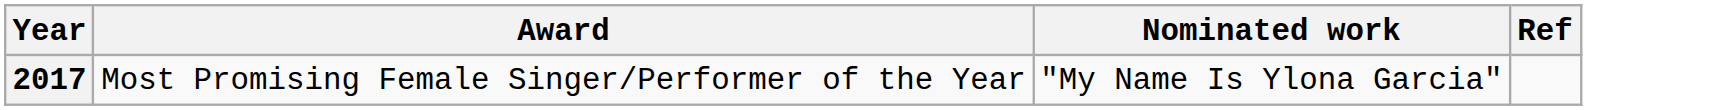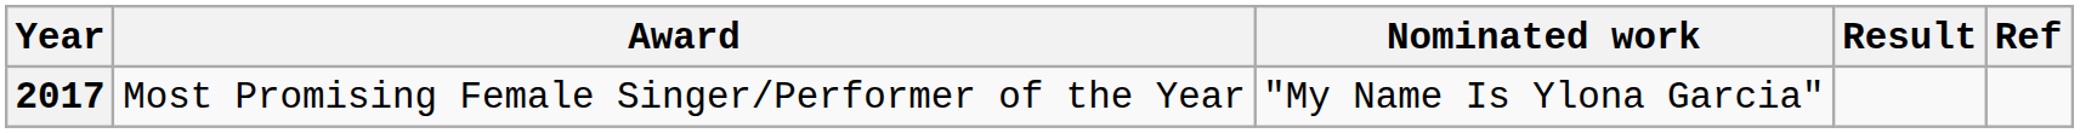 <table class="wikitable sortable" style=text-align:center>
 <tr>
 <th>Year</th>
 <th>Award</th>
 <th>Nominated work</th>
+<th>Result</th>
 <th>Ref</th>
 </tr>
 <tr>
 <th>2017</th>
 <td>Most Promising Female Singer/Performer of the Year</td>
 <td align=center>"My Name Is Ylona Garcia"</td>
 <td></td>
+<td></td>
 </tr>
 </table>
